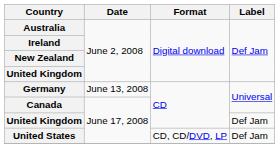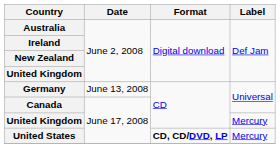 <table class="wikitable plainrowheaders" border="1">
 <tr>
 <th scope="col">Country</th>
 <th scope="col">Date</th>
 <th scope="col">Format</th>
 <th scope="col">Label</th>
 </tr>
 <tr>
 <th scope="row">Australia</th>
 <td rowspan="4">June 2, 2008</td>
 <td rowspan="4"><a href='#'>Digital download</a></td>
 <td rowspan="4"><a href='#'>Def Jam</a></td>
 </tr>
 <tr>
 <th scope="row">Ireland</th>
 </tr>
 <tr>
 <th scope="row">New Zealand</th>
 </tr>
 <tr>
 <th scope="row">United Kingdom</th>
 </tr>
 <tr>
 <th scope="row">Germany</th>
 <td rowspan="1">June 13, 2008</td>
 <td rowspan="3"><a href='#'>CD</a></td>
 <td rowspan="2"><a href='#'>Universal</a></td>
 </tr>
 <tr>
 <th scope="row">Canada</th>
 <td rowspan="3">June 17, 2008</td>
 </tr>
 <tr>
 <th scope="row">United Kingdom</th>
-<td rowspan="1">Def Jam</td>
+<td rowspan="1"><a href='#'>Mercury</a></td>
 </tr>
 <tr>
 <th scope="row">United States</th>
-<td rowspan="1">CD, CD/<a href='#'>DVD</a>, <a href='#'>LP</a></td>
-<td rowspan="1">Def Jam</td>
+<td rowspan="1"><strong>CD, CD/<a href='#'>DVD</a>, <a href='#'>LP</a></strong></td>
+<td rowspan="1"><a href='#'>Mercury</a></td>
 </tr>
 <tr>
 </tr>
 </table>
